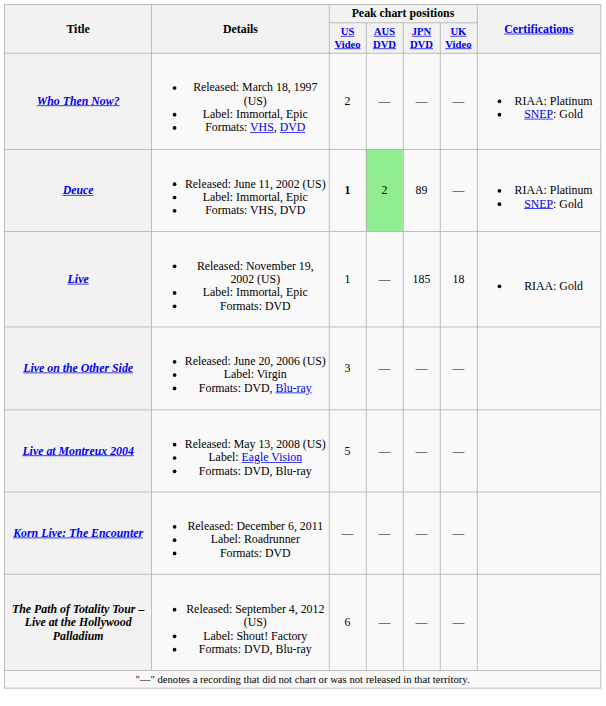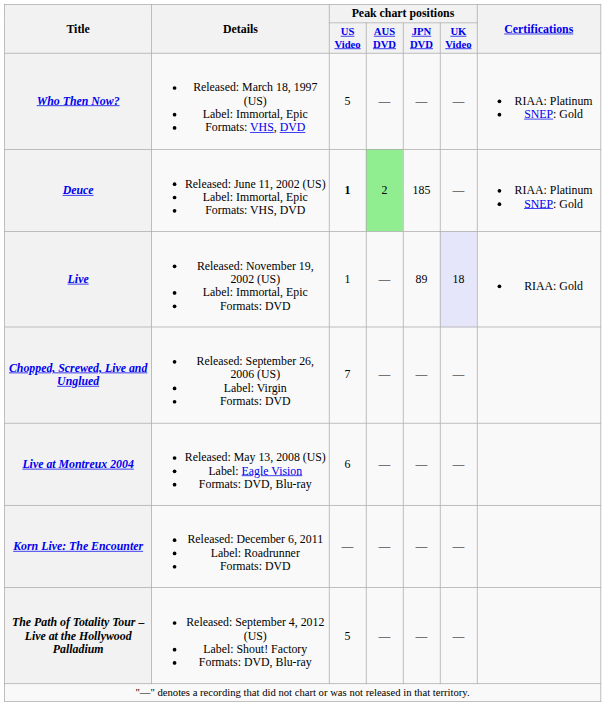 <table class="wikitable plainrowheaders" style="text-align:center;">
 <tr>
 <th scope="col" rowspan="2" style="width:12em;">Title</th>
 <th scope="col" rowspan="2" style="width:14.5em;">Details</th>
 <th scope="col" colspan="4">Peak chart positions</th>
 <th scope="col" rowspan="2" style="width:10em;"><a href='#'>Certifications</a></th>
 </tr>
 <tr>
 <th scope="col" style="width:3em;font-size:90%;"><a href='#'>US<br>Video</a><br></th>
 <th scope="col" style="width:3em;font-size:90%;"><a href='#'>AUS<br>DVD</a><br></th>
 <th scope="col" style="width:3em;font-size:90%;"><a href='#'>JPN<br>DVD</a><br></th>
 <th scope="col" style="width:3em;font-size:90%;"><a href='#'>UK<br>Video</a><br></th>
 </tr>
 <tr>
 <th scope="row"><em><a href='#'>Who Then Now?</a></em></th>
 <td><br><ul><li>Released: March 18, 1997 <span>(US)</span></li><li>Label: Immortal, Epic</li><li>Formats: <a href='#'>VHS</a>, <a href='#'>DVD</a></li></ul></td>
-<td>2</td>
+<td>5</td>
 <td>—</td>
 <td>—</td>
 <td>—</td>
 <td><br><ul><li>RIAA: Platinum</li><li><a href='#'>SNEP</a>: Gold</li></ul></td>
 </tr>
 <tr>
 <th scope="row"><em><a href='#'>Deuce</a></em></th>
 <td><br><ul><li>Released: June 11, 2002 <span>(US)</span></li><li>Label: Immortal, Epic</li><li>Formats: VHS, DVD</li></ul></td>
 <td><strong>1</strong></td>
 <td style="background: lightgreen;">2</td>
-<td>89</td>
+<td>185</td>
 <td>—</td>
 <td><br><ul><li>RIAA: Platinum</li><li><a href='#'>SNEP</a>: Gold</li></ul></td>
 </tr>
 <tr>
 <th scope="row"><em><a href='#'>Live</a></em></th>
 <td><br><ul><li>Released: November 19, 2002 <span>(US)</span></li><li>Label: Immortal, Epic</li><li>Formats: DVD</li></ul></td>
 <td>1</td>
 <td>—</td>
-<td>185</td>
-<td>18</td>
+<td>89</td>
+<td style="background: lavender;">18</td>
 <td><br><ul><li>RIAA: Gold</li></ul></td>
 </tr>
 <tr>
-<th scope="row"><em><a href='#'>Live on the Other Side</a></em></th>
-<td><br><ul><li>Released: June 20, 2006 <span>(US)</span></li><li>Label: Virgin</li><li>Formats: DVD, <a href='#'>Blu-ray</a></li></ul></td>
-<td>3</td>
+<th scope="row"><em><a href='#'>Chopped, Screwed, Live and Unglued</a></em></th>
+<td><br><ul><li>Released: September 26, 2006 <span>(US)</span></li><li>Label: Virgin</li><li>Formats: DVD</li></ul></td>
+<td>7</td>
 <td>—</td>
 <td>—</td>
 <td>—</td>
 <td></td>
 </tr>
 <tr>
 <th scope="row"><em><a href='#'>Live at Montreux 2004</a></em></th>
 <td><br><ul><li>Released: May 13, 2008 <span>(US)</span></li><li>Label: <a href='#'>Eagle Vision</a></li><li>Formats: DVD, Blu-ray</li></ul></td>
-<td>5</td>
+<td>6</td>
 <td>—</td>
 <td>—</td>
 <td>—</td>
 <td></td>
 </tr>
 <tr>
 <th scope="row"><em><a href='#'>Korn Live: The Encounter</a></em></th>
 <td><br><ul><li>Released: December 6, 2011</li><li>Label: Roadrunner</li><li>Formats: DVD</li></ul></td>
 <td>—</td>
 <td>—</td>
 <td>—</td>
 <td>—</td>
 <td></td>
 </tr>
 <tr>
 <th scope="row"><em>The Path of Totality Tour – Live at the Hollywood Palladium</em></th>
 <td><br><ul><li>Released: September 4, 2012 <span>(US)</span></li><li>Label: Shout! Factory</li><li>Formats: DVD, Blu-ray</li></ul></td>
-<td>6</td>
+<td>5</td>
 <td>—</td>
 <td>—</td>
 <td>—</td>
 <td></td>
 </tr>
 <tr>
 <td colspan="7" style="font-size:90%">"—" denotes a recording that did not chart or was not released in that territory.</td>
 </tr>
 </table>
